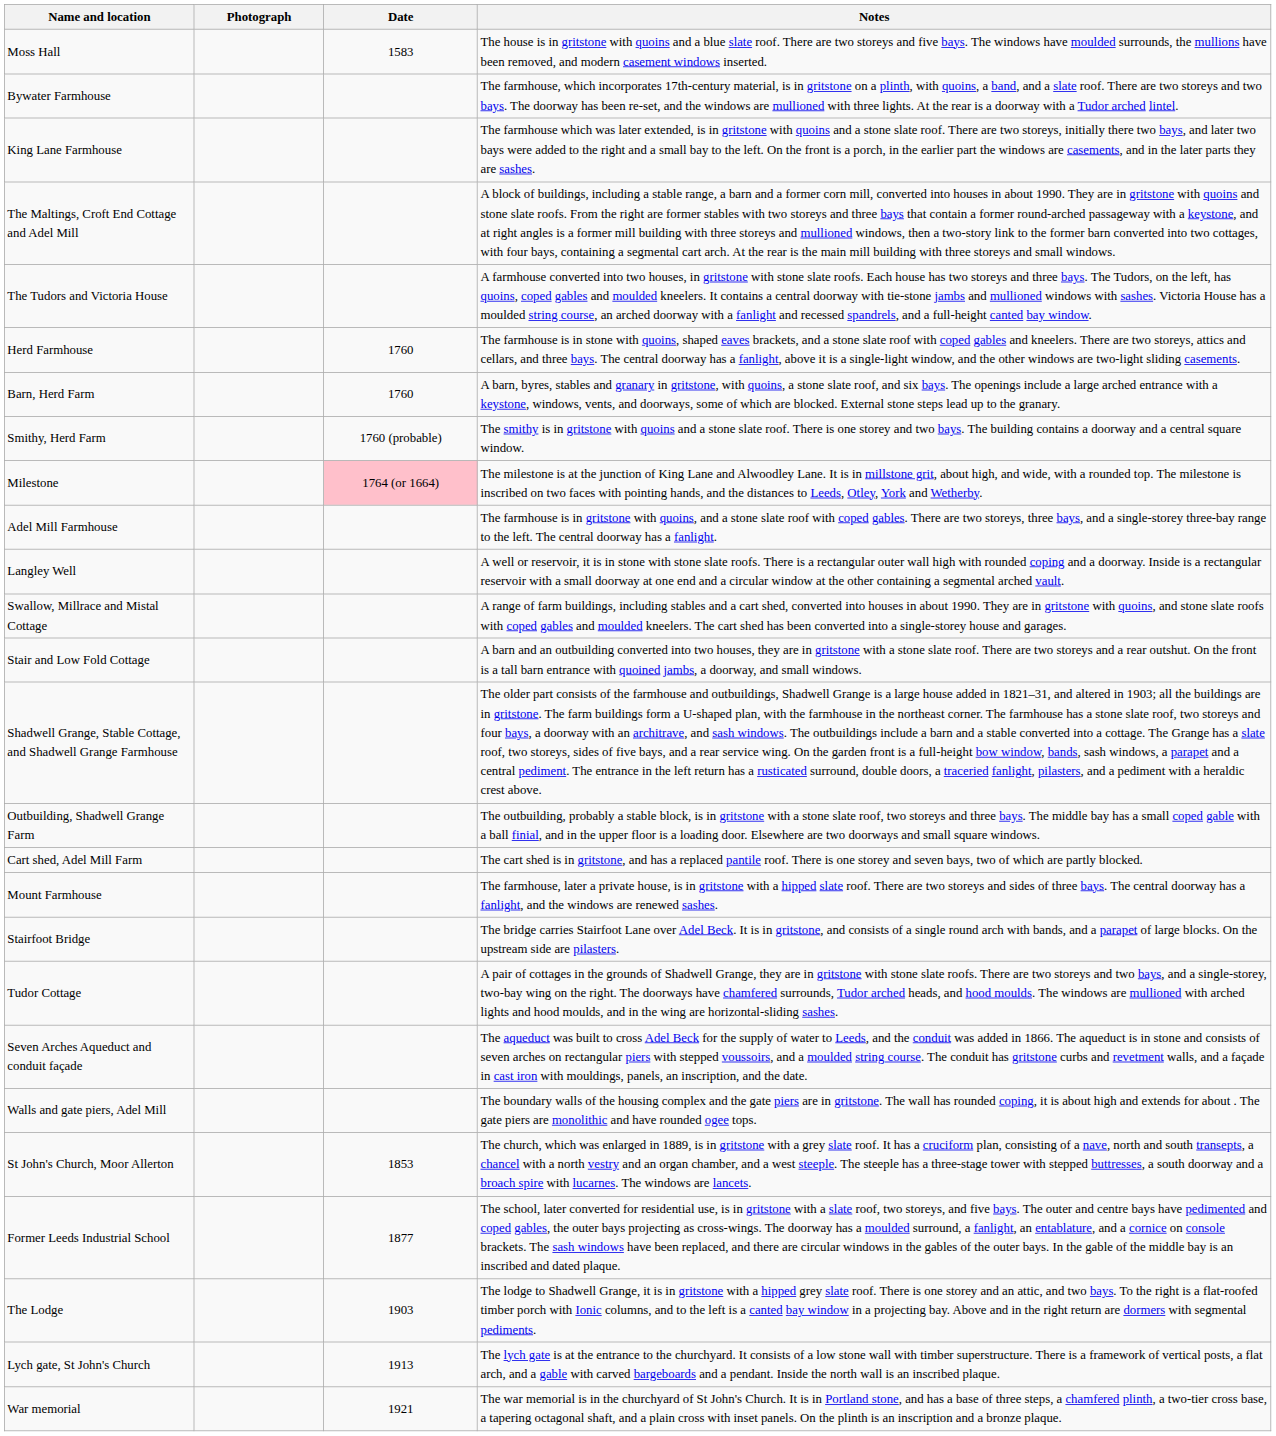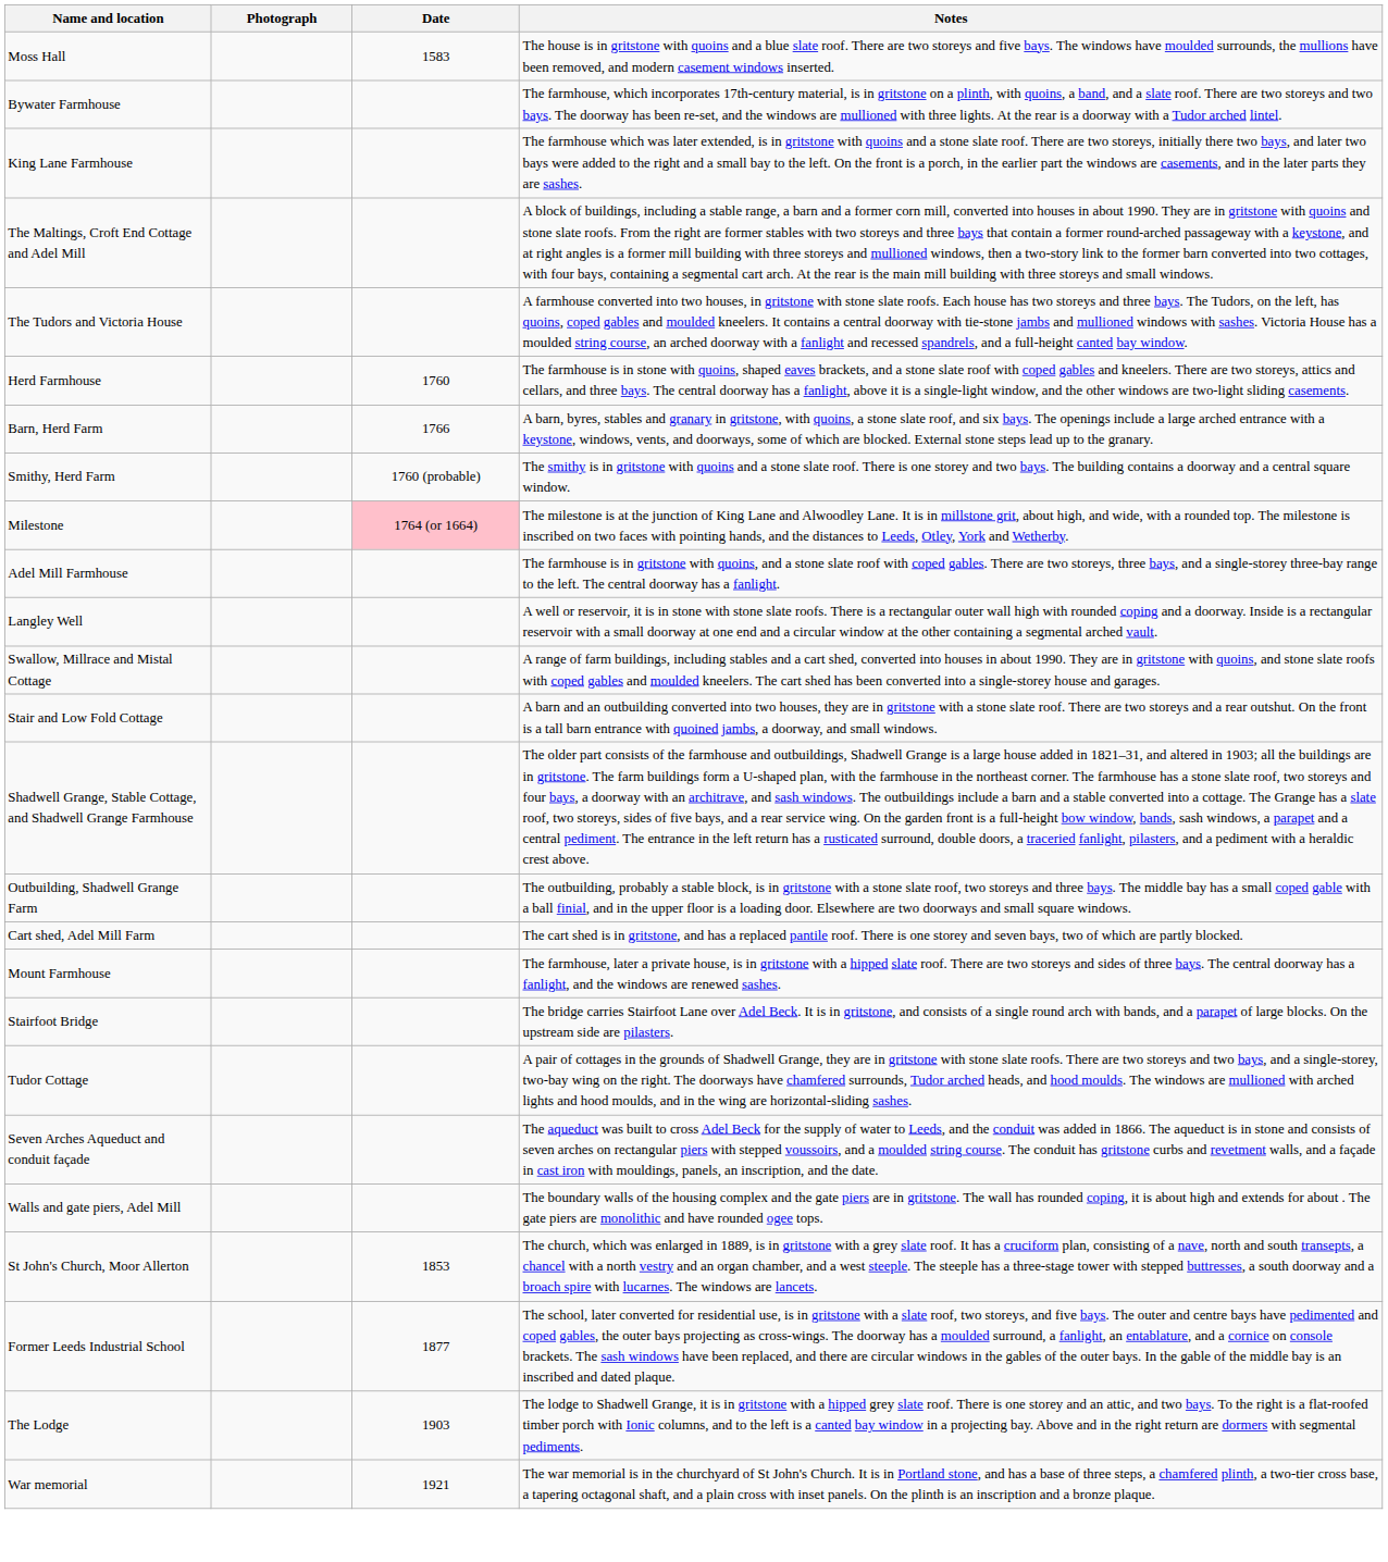 <table class="wikitable sortable plainrowheaders" style="width:100%; border:0px; text-align:left; line-height:150%">
 <tr>
 <th scope="col"  style="width:150px">Name and location</th>
 <th scope="col"  style="width:100px" class="unsortable">Photograph</th>
 <th scope="col"  style="width:120px">Date</th>
 <th scope="col"  style="width:650px" class="unsortable">Notes</th>
 </tr>
 <tr>
 <td>Moss Hall<br><small></small></td>
 <td></td>
 <td align="center">1583</td>
 <td>The house is in <a href='#'>gritstone</a> with <a href='#'>quoins</a> and a blue <a href='#'>slate</a> roof.  There are two storeys and five <a href='#'>bays</a>.  The windows have <a href='#'>moulded</a> surrounds, the <a href='#'>mullions</a> have been removed, and modern <a href='#'>casement windows</a> inserted.</td>
 </tr>
 <tr>
 <td>Bywater Farmhouse<br><small></small></td>
 <td></td>
 <td align="center"></td>
 <td>The farmhouse, which incorporates 17th-century material, is in <a href='#'>gritstone</a> on a <a href='#'>plinth</a>, with <a href='#'>quoins</a>, a <a href='#'>band</a>, and a <a href='#'>slate</a> roof. There are two storeys and two <a href='#'>bays</a>.  The doorway has been re-set, and the windows are <a href='#'>mullioned</a> with three lights.  At the rear is a doorway with a <a href='#'>Tudor arched</a> <a href='#'>lintel</a>.</td>
 </tr>
 <tr>
 <td>King Lane Farmhouse<br><small></small></td>
 <td></td>
 <td align="center"></td>
 <td>The farmhouse which was later extended, is in <a href='#'>gritstone</a> with <a href='#'>quoins</a> and a stone slate roof.  There are two storeys, initially there two <a href='#'>bays</a>, and later two bays were added to the right and a small bay to the left.  On the front is a porch, in the earlier part the windows are <a href='#'>casements</a>, and in the later parts they are <a href='#'>sashes</a>.</td>
 </tr>
 <tr>
 <td>The Maltings, Croft End Cottage and Adel Mill<br><small></small></td>
 <td></td>
 <td align="center"></td>
 <td>A block of buildings, including a stable range, a barn and a former corn mill, converted into houses in about 1990.  They are in <a href='#'>gritstone</a> with <a href='#'>quoins</a> and stone slate roofs.  From the right are former stables with two storeys and three <a href='#'>bays</a> that contain a former round-arched passageway with a <a href='#'>keystone</a>, and at right angles is a former mill building with three storeys and <a href='#'>mullioned</a> windows, then a two-story link to the former barn converted into two cottages, with four bays, containing a segmental cart arch.  At the rear is the main mill building with three storeys and small windows.</td>
 </tr>
 <tr>
 <td>The Tudors and Victoria House<br><small></small></td>
 <td></td>
 <td align="center"></td>
 <td>A farmhouse converted into two houses, in <a href='#'>gritstone</a> with stone slate roofs. Each house has two storeys and three <a href='#'>bays</a>.  The Tudors, on the left, has <a href='#'>quoins</a>, <a href='#'>coped</a> <a href='#'>gables</a> and <a href='#'>moulded</a> kneelers.  It contains a central doorway with tie-stone <a href='#'>jambs</a> and <a href='#'>mullioned</a> windows with <a href='#'>sashes</a>. Victoria House has a moulded <a href='#'>string course</a>, an arched doorway with a <a href='#'>fanlight</a> and recessed <a href='#'>spandrels</a>, and a full-height <a href='#'>canted</a> <a href='#'>bay window</a>.</td>
 </tr>
 <tr>
 <td>Herd Farmhouse<br><small></small></td>
 <td></td>
 <td align="center">1760</td>
 <td>The farmhouse is in stone with <a href='#'>quoins</a>, shaped <a href='#'>eaves</a> brackets, and a stone slate roof with <a href='#'>coped</a> <a href='#'>gables</a> and kneelers.  There are two storeys, attics and cellars, and three <a href='#'>bays</a>.  The central doorway has a <a href='#'>fanlight</a>, above it is a single-light window, and the other windows are two-light sliding <a href='#'>casements</a>.</td>
 </tr>
 <tr>
 <td>Barn, Herd Farm<br><small></small></td>
 <td></td>
-<td align="center">1760</td>
+<td align="center">1766</td>
 <td>A barn, byres, stables and <a href='#'>granary</a> in <a href='#'>gritstone</a>, with <a href='#'>quoins</a>, a stone slate roof, and six <a href='#'>bays</a>.  The openings include a large arched entrance with a <a href='#'>keystone</a>, windows, vents, and doorways, some of which are blocked.  External stone steps lead up to the granary.</td>
 </tr>
 <tr>
 <td>Smithy, Herd Farm<br><small></small></td>
 <td></td>
 <td align="center">1760 (probable)</td>
 <td>The <a href='#'>smithy</a> is in <a href='#'>gritstone</a> with <a href='#'>quoins</a> and a stone slate roof.  There is one storey and two <a href='#'>bays</a>.  The building contains a doorway and a central square window.</td>
 </tr>
 <tr>
 <td>Milestone<br><small></small></td>
 <td></td>
 <td align="center" style="background: pink;">1764 (or 1664)</td>
 <td>The milestone is at the junction of King Lane and Alwoodley Lane.  It is in <a href='#'>millstone grit</a>, about  high, and  wide, with a rounded top.  The milestone is inscribed on two faces with pointing hands, and the distances to <a href='#'>Leeds</a>, <a href='#'>Otley</a>, <a href='#'>York</a> and <a href='#'>Wetherby</a>.</td>
 </tr>
 <tr>
 <td>Adel Mill Farmhouse<br><small></small></td>
 <td></td>
 <td align="center"></td>
 <td>The farmhouse is in <a href='#'>gritstone</a> with <a href='#'>quoins</a>, and a stone slate roof with <a href='#'>coped</a> <a href='#'>gables</a>.  There are two storeys, three <a href='#'>bays</a>, and a single-storey three-bay range to the left. The central doorway has a <a href='#'>fanlight</a>.</td>
 </tr>
 <tr>
 <td>Langley Well<br><small></small></td>
 <td></td>
 <td align="center"></td>
 <td>A well or reservoir, it is in stone with stone slate roofs.  There is a rectangular outer wall  high with rounded <a href='#'>coping</a> and a doorway.  Inside is a rectangular reservoir with a small doorway at one end and a circular window at the other containing a segmental arched <a href='#'>vault</a>.</td>
 </tr>
 <tr>
 <td>Swallow, Millrace and Mistal Cottage<br><small></small></td>
 <td></td>
 <td align="center"></td>
 <td>A range of farm buildings, including stables and a cart shed, converted into houses in about 1990.  They are in <a href='#'>gritstone</a> with <a href='#'>quoins</a>, and stone slate roofs with <a href='#'>coped</a> <a href='#'>gables</a> and <a href='#'>moulded</a> kneelers.  The cart shed has been converted into a single-storey house and garages.</td>
 </tr>
 <tr>
 <td>Stair and Low Fold Cottage<br><small></small></td>
 <td></td>
 <td align="center"></td>
 <td>A barn and an outbuilding converted into two houses, they are in <a href='#'>gritstone</a> with a stone slate roof.  There are two storeys and a rear outshut.  On the front is a tall barn entrance with <a href='#'>quoined</a> <a href='#'>jambs</a>, a doorway, and small windows.</td>
 </tr>
 <tr>
 <td>Shadwell Grange, Stable Cottage, and Shadwell Grange Farmhouse<br><small></small></td>
 <td></td>
 <td align="center"></td>
 <td>The older part consists of the farmhouse and outbuildings, Shadwell Grange is a large house added in 1821–31, and altered in 1903; all the buildings are in <a href='#'>gritstone</a>.  The farm buildings form a U-shaped plan, with the farmhouse in the northeast corner.  The farmhouse has a stone slate roof, two storeys and four <a href='#'>bays</a>, a doorway with an <a href='#'>architrave</a>, and <a href='#'>sash windows</a>.  The outbuildings include a barn and a stable converted into a cottage.  The Grange has a <a href='#'>slate</a> roof, two storeys, sides of five bays, and a rear service wing.  On the garden front is a full-height <a href='#'>bow window</a>, <a href='#'>bands</a>, sash windows, a <a href='#'>parapet</a> and a central <a href='#'>pediment</a>.  The entrance in the left return has a <a href='#'>rusticated</a> surround, double doors, a <a href='#'>traceried</a> <a href='#'>fanlight</a>, <a href='#'>pilasters</a>, and a pediment with a heraldic crest above.</td>
 </tr>
 <tr>
 <td>Outbuilding, Shadwell Grange Farm<br><small></small></td>
 <td></td>
 <td align="center"></td>
 <td>The outbuilding, probably a stable block, is in <a href='#'>gritstone</a> with a stone slate roof, two storeys and three <a href='#'>bays</a>.  The middle bay has a small <a href='#'>coped</a> <a href='#'>gable</a> with a ball <a href='#'>finial</a>, and in the upper floor is a loading door.  Elsewhere are two doorways and small square windows.</td>
 </tr>
 <tr>
 <td>Cart shed, Adel Mill Farm<br><small></small></td>
 <td></td>
 <td align="center"></td>
 <td>The cart shed is in <a href='#'>gritstone</a>, and has a replaced <a href='#'>pantile</a> roof.  There is one storey and seven bays, two of which are partly blocked.</td>
 </tr>
 <tr>
 <td>Mount Farmhouse<br><small></small></td>
 <td></td>
 <td align="center"></td>
 <td>The farmhouse, later a private house, is in <a href='#'>gritstone</a> with a <a href='#'>hipped</a> <a href='#'>slate</a> roof.  There are two storeys and sides of three <a href='#'>bays</a>.  The central doorway has a <a href='#'>fanlight</a>, and the windows are renewed <a href='#'>sashes</a>.</td>
 </tr>
 <tr>
 <td>Stairfoot Bridge<br><small></small></td>
 <td></td>
 <td align="center"></td>
 <td>The bridge carries Stairfoot Lane over <a href='#'>Adel Beck</a>.  It is in <a href='#'>gritstone</a>, and consists of a single round arch with bands, and a <a href='#'>parapet</a> of large blocks.  On the upstream side are <a href='#'>pilasters</a>.</td>
 </tr>
 <tr>
 <td>Tudor Cottage<br><small></small></td>
 <td></td>
 <td align="center"></td>
 <td>A pair of cottages in the grounds of Shadwell Grange, they are in <a href='#'>gritstone</a> with stone slate roofs.  There are two storeys and two <a href='#'>bays</a>, and a single-storey, two-bay wing on the right.  The doorways have <a href='#'>chamfered</a> surrounds, <a href='#'>Tudor arched</a> heads, and <a href='#'>hood moulds</a>.  The windows are <a href='#'>mullioned</a> with arched lights and hood moulds, and in the wing are horizontal-sliding <a href='#'>sashes</a>.</td>
 </tr>
 <tr>
 <td>Seven Arches Aqueduct and conduit façade<br><small></small></td>
 <td></td>
 <td align="center"></td>
 <td>The <a href='#'>aqueduct</a> was built to cross <a href='#'>Adel Beck</a> for the supply of water to <a href='#'>Leeds</a>, and the <a href='#'>conduit</a> was added in 1866.  The aqueduct is in stone and consists of seven arches on rectangular <a href='#'>piers</a> with stepped <a href='#'>voussoirs</a>, and a <a href='#'>moulded</a> <a href='#'>string course</a>.  The conduit has <a href='#'>gritstone</a> curbs and <a href='#'>revetment</a> walls, and a façade in <a href='#'>cast iron</a> with mouldings, panels, an inscription, and the date.</td>
 </tr>
 <tr>
 <td>Walls and gate piers, Adel Mill<br><small></small></td>
 <td></td>
 <td align="center"></td>
 <td>The boundary walls of the housing complex and the gate <a href='#'>piers</a> are in <a href='#'>gritstone</a>.  The wall has rounded <a href='#'>coping</a>, it is about  high and extends for about .  The gate piers are <a href='#'>monolithic</a> and have rounded <a href='#'>ogee</a> tops.</td>
 </tr>
 <tr>
 <td>St John's Church, Moor Allerton<br><small></small></td>
 <td></td>
 <td align="center">1853</td>
 <td>The church, which was enlarged in 1889, is in <a href='#'>gritstone</a> with a grey <a href='#'>slate</a> roof.  It has a <a href='#'>cruciform</a> plan, consisting of a <a href='#'>nave</a>, north and south <a href='#'>transepts</a>, a <a href='#'>chancel</a> with a north <a href='#'>vestry</a> and an organ chamber, and a west <a href='#'>steeple</a>.  The steeple has a three-stage tower with stepped <a href='#'>buttresses</a>, a south doorway and a <a href='#'>broach spire</a> with <a href='#'>lucarnes</a>.  The windows are <a href='#'>lancets</a>.</td>
 </tr>
 <tr>
 <td>Former Leeds Industrial School<br><small></small></td>
 <td></td>
 <td align="center">1877</td>
 <td>The school, later converted for residential use, is in <a href='#'>gritstone</a> with a <a href='#'>slate</a> roof, two storeys, and five <a href='#'>bays</a>.  The outer and centre bays have <a href='#'>pedimented</a> and <a href='#'>coped</a> <a href='#'>gables</a>, the outer bays projecting as cross-wings.  The doorway has a <a href='#'>moulded</a> surround, a <a href='#'>fanlight</a>, an <a href='#'>entablature</a>, and a <a href='#'>cornice</a> on <a href='#'>console</a> brackets.  The <a href='#'>sash windows</a> have been replaced, and there are circular windows in the gables of the outer bays.  In the gable of the middle bay is an inscribed and dated plaque.</td>
 </tr>
 <tr>
 <td>The Lodge<br><small></small></td>
 <td></td>
 <td align="center">1903</td>
 <td>The lodge to Shadwell Grange, it is in <a href='#'>gritstone</a> with a <a href='#'>hipped</a> grey <a href='#'>slate</a> roof. There is one storey and an attic, and two <a href='#'>bays</a>.  To the right is a flat-roofed timber porch with <a href='#'>Ionic</a> columns, and to the left is a <a href='#'>canted</a> <a href='#'>bay window</a> in a projecting bay.  Above and in the right return are <a href='#'>dormers</a> with segmental <a href='#'>pediments</a>.</td>
 </tr>
 <tr>
-<td>Lych gate, St John's Church<br><small></small></td>
-<td></td>
-<td align="center">1913</td>
-<td>The <a href='#'>lych gate</a> is at the entrance to the churchyard.  It consists of a low stone wall with timber superstructure.  There is a framework of vertical posts, a flat arch, and a <a href='#'>gable</a> with carved <a href='#'>bargeboards</a> and a pendant. Inside the north wall is an inscribed plaque.</td>
-</tr>
-<tr>
 <td>War memorial<br><small></small></td>
 <td></td>
 <td align="center">1921</td>
 <td>The war memorial is in the churchyard of St John's Church.  It is in <a href='#'>Portland stone</a>, and has a base of three steps, a <a href='#'>chamfered</a> <a href='#'>plinth</a>, a two-tier cross base, a tapering octagonal shaft, and a plain cross with inset panels.  On the plinth is an inscription and a bronze plaque.</td>
 </tr>
 <tr>
 </tr>
 </table>
